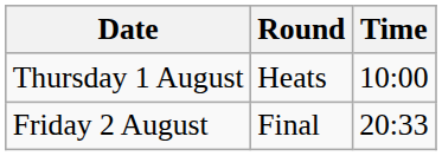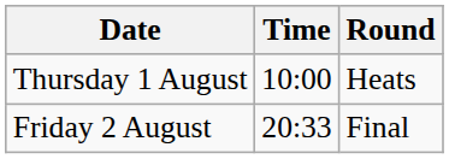 <table class="wikitable">
 <tr>
 <th>Date</th>
+<th>Time</th>
 <th>Round</th>
-<th>Time</th>
 </tr>
 <tr>
 <td>Thursday 1 August</td>
+<td>10:00</td>
 <td>Heats</td>
-<td>10:00</td>
 </tr>
 <tr>
 <td>Friday 2 August</td>
+<td>20:33</td>
 <td>Final</td>
-<td>20:33</td>
 </tr>
 </table>
